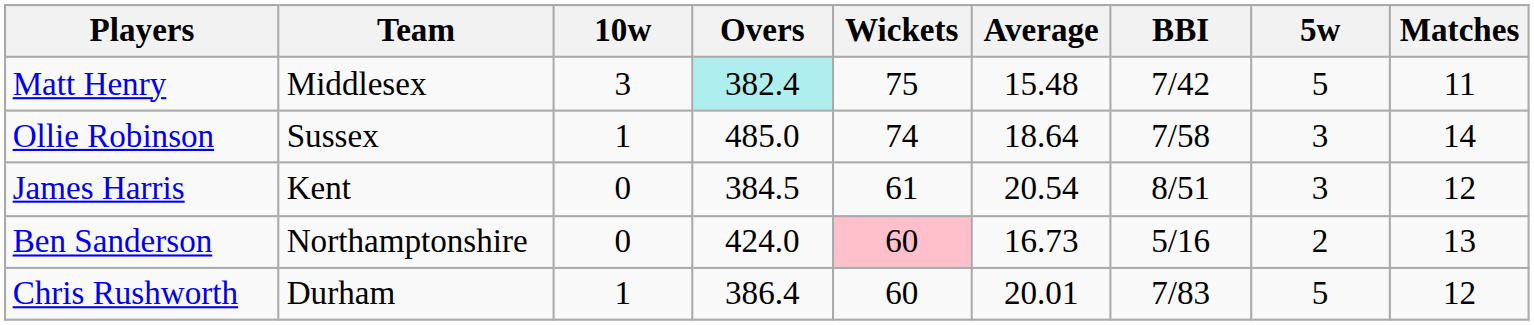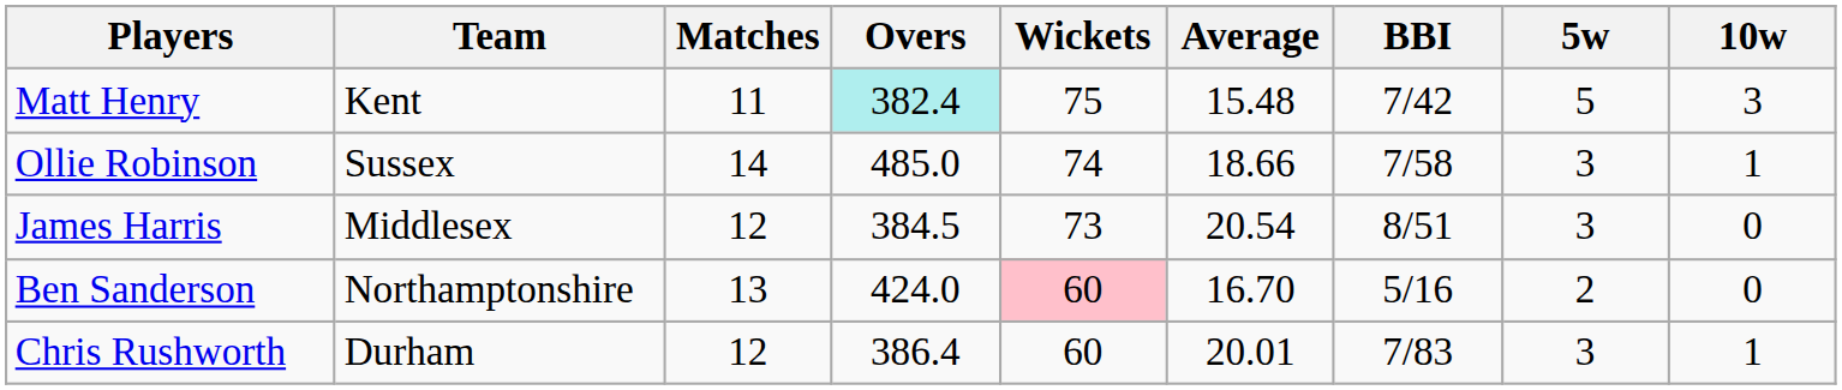 <table class="wikitable" style="text-align:center">
 <tr>
 <th width=125>Players</th>
 <th width=125>Team</th>
-<th width=60>10w</th>
+<th width=60>Matches</th>
 <th width=60>Overs</th>
 <th width=60>Wickets</th>
 <th width=60>Average</th>
 <th width=60>BBI</th>
 <th width=60>5w</th>
-<th width=60>Matches</th>
+<th width=60>10w</th>
 </tr>
 <tr>
 <td align="left"><a href='#'>Matt Henry</a></td>
-<td align="left">Middlesex</td>
-<td>3</td>
+<td align="left">Kent</td>
+<td>11</td>
 <td style="background: paleturquoise;">382.4</td>
 <td>75</td>
 <td>15.48</td>
 <td>7/42</td>
 <td>5</td>
-<td>11</td>
+<td>3</td>
 </tr>
 <tr>
 <td align="left"><a href='#'>Ollie Robinson</a></td>
 <td align="left">Sussex</td>
-<td>1</td>
+<td>14</td>
 <td>485.0</td>
 <td>74</td>
-<td>18.64</td>
+<td>18.66</td>
 <td>7/58</td>
 <td>3</td>
-<td>14</td>
+<td>1</td>
 </tr>
 <tr>
 <td align="left"><a href='#'>James Harris</a></td>
-<td align="left">Kent</td>
-<td>0</td>
+<td align="left">Middlesex</td>
+<td>12</td>
 <td>384.5</td>
-<td>61</td>
+<td>73</td>
 <td>20.54</td>
 <td>8/51</td>
 <td>3</td>
-<td>12</td>
+<td>0</td>
 </tr>
 <tr>
 <td align="left"><a href='#'>Ben Sanderson</a></td>
 <td align="left">Northamptonshire</td>
-<td>0</td>
+<td>13</td>
 <td>424.0</td>
 <td style="background: pink;">60</td>
-<td>16.73</td>
+<td>16.70</td>
 <td>5/16</td>
 <td>2</td>
-<td>13</td>
+<td>0</td>
 </tr>
 <tr>
 <td align="left"><a href='#'>Chris Rushworth</a></td>
 <td align="left">Durham</td>
-<td>1</td>
+<td>12</td>
 <td>386.4</td>
 <td>60</td>
 <td>20.01</td>
 <td>7/83</td>
-<td>5</td>
-<td>12</td>
+<td>3</td>
+<td>1</td>
 </tr>
 </table>
